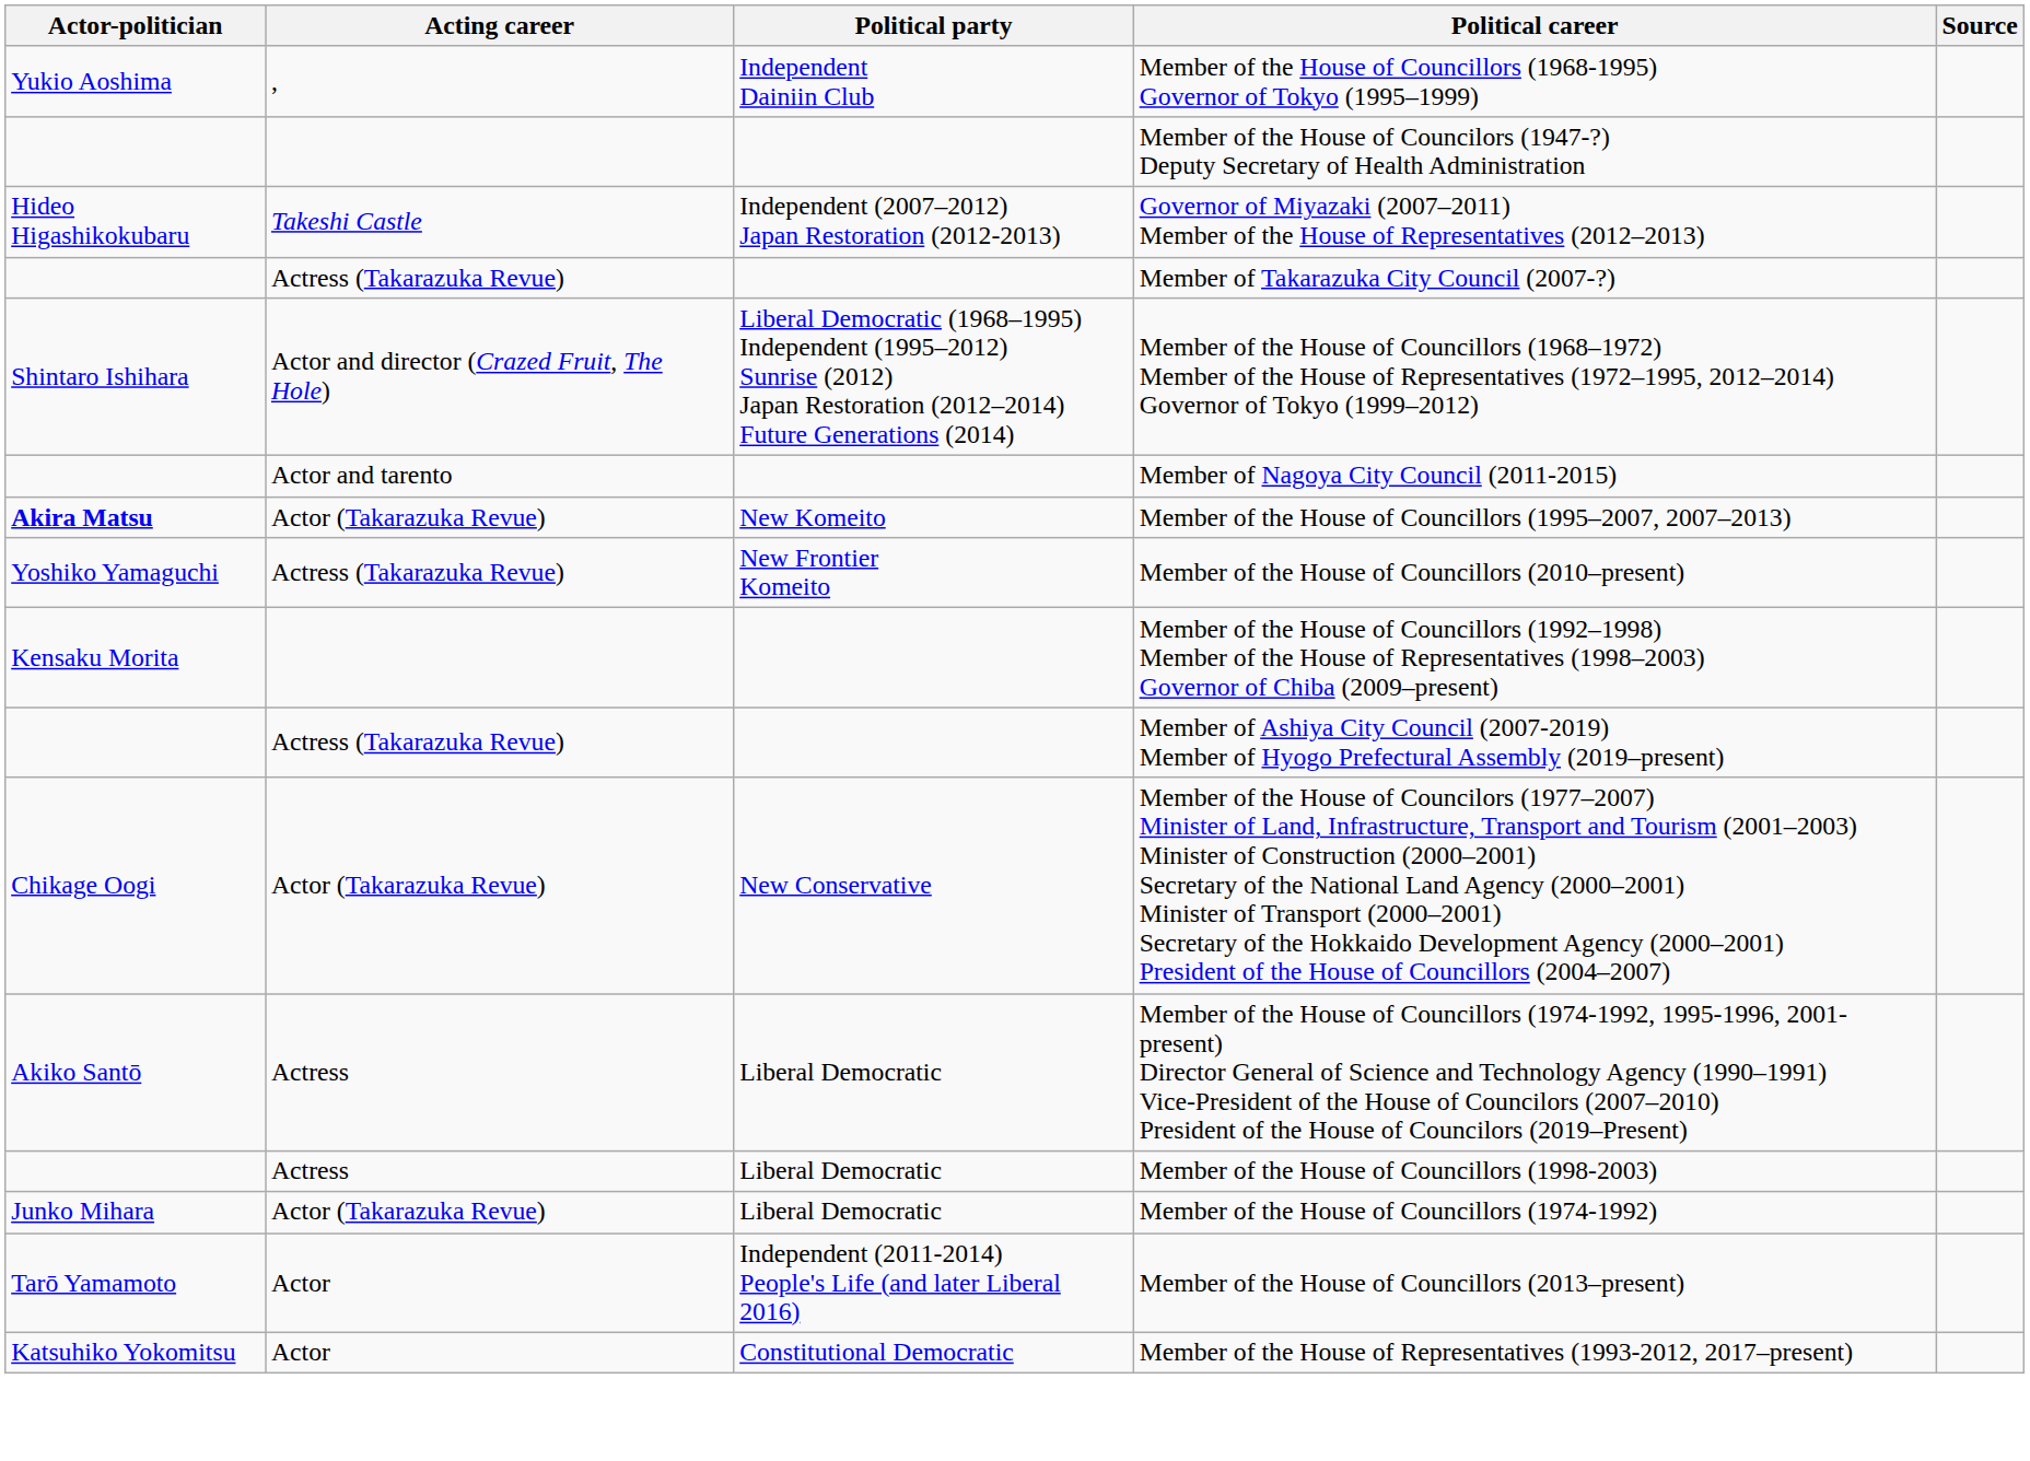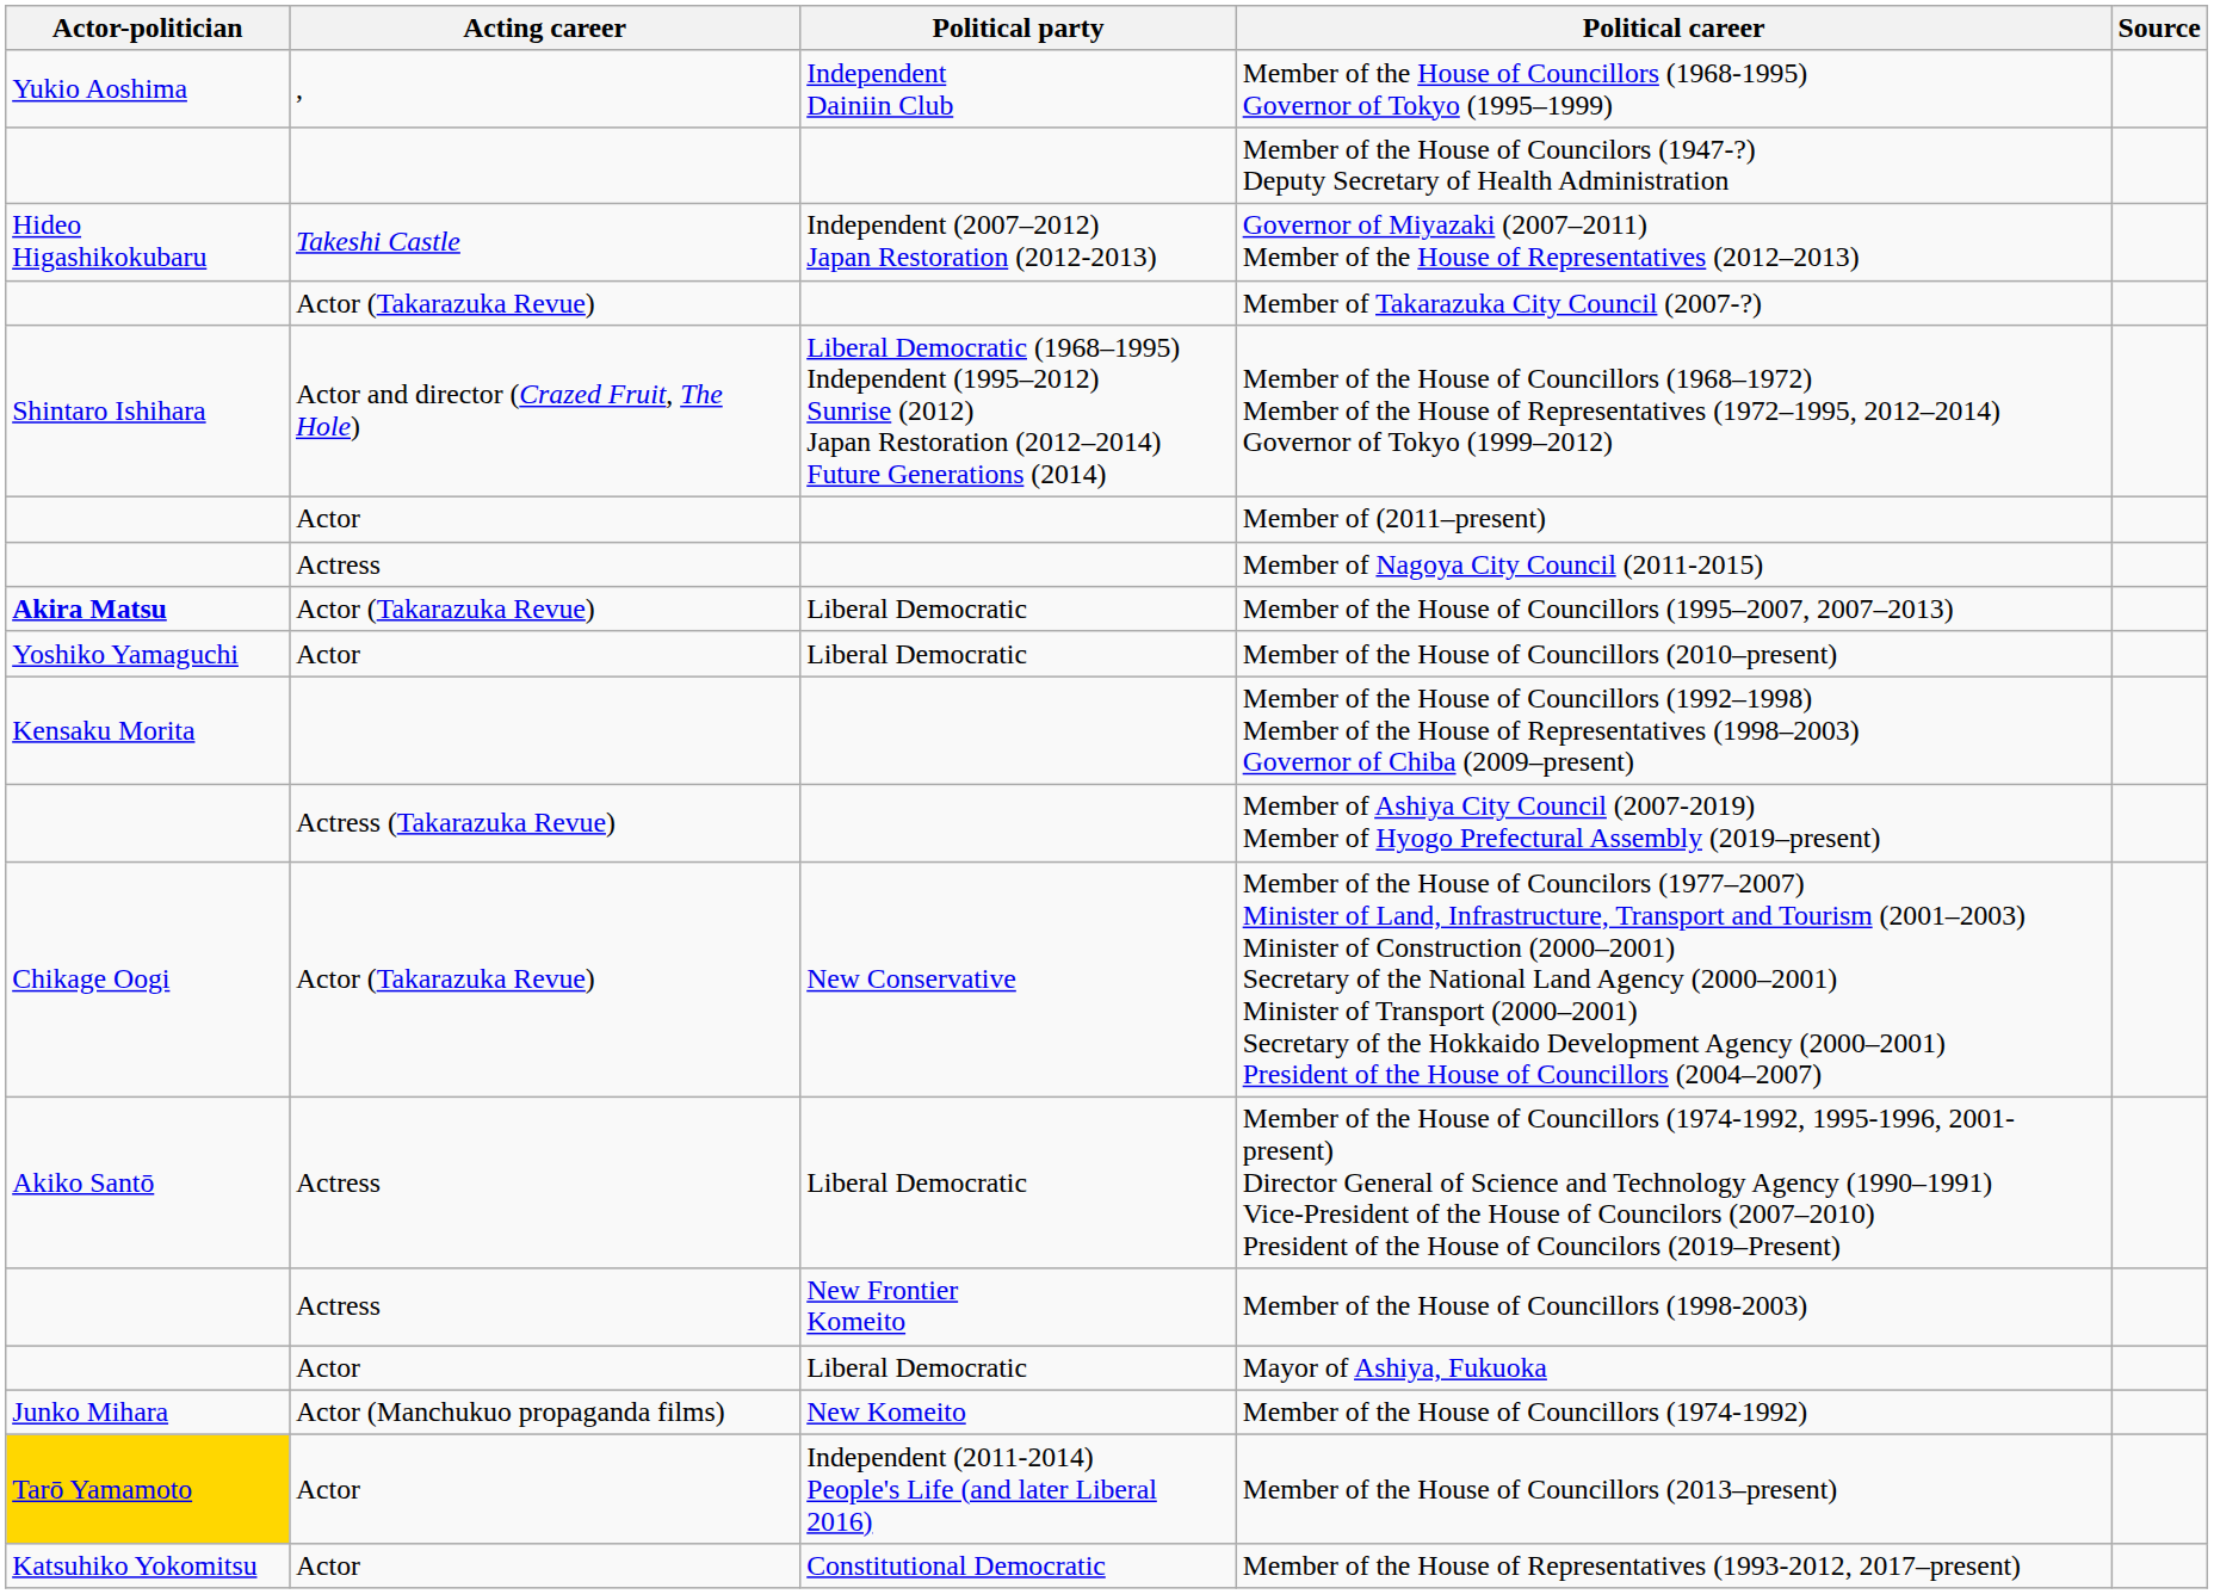 <table class="wikitable sortable">
 <tr>
 <th>Actor-politician</th>
 <th>Acting career</th>
 <th>Political party</th>
 <th>Political career</th>
 <th>Source</th>
 </tr>
 <tr>
 <td><a href='#'>Yukio Aoshima</a></td>
 <td><em></em>, <em></em></td>
 <td><a href='#'>Independent</a><br><a href='#'>Dainiin Club</a></td>
 <td>Member of the <a href='#'>House of Councillors</a> (1968-1995)<br><a href='#'>Governor of Tokyo</a> (1995–1999)</td>
 <td></td>
 </tr>
 <tr>
 <td></td>
 <td></td>
 <td></td>
 <td>Member of the House of Councilors (1947-?)<br>Deputy Secretary of Health Administration</td>
 <td></td>
 </tr>
 <tr>
 <td><a href='#'>Hideo Higashikokubaru</a></td>
 <td><em><a href='#'>Takeshi Castle</a></em></td>
 <td>Independent (2007–2012)<br><a href='#'>Japan Restoration</a> (2012-2013)</td>
 <td><a href='#'>Governor of Miyazaki</a> (2007–2011)<br>Member of the <a href='#'>House of Representatives</a> (2012–2013)</td>
 <td></td>
 </tr>
 <tr>
 <td></td>
-<td>Actress (<a href='#'>Takarazuka Revue</a>)</td>
+<td>Actor (<a href='#'>Takarazuka Revue</a>)</td>
 <td></td>
 <td>Member of <a href='#'>Takarazuka City Council</a> (2007-?)</td>
 <td></td>
 </tr>
 <tr>
 <td><a href='#'>Shintaro Ishihara</a></td>
 <td>Actor and director (<em><a href='#'>Crazed Fruit</a></em>, <em><a href='#'>The Hole</a></em>)</td>
 <td><a href='#'>Liberal Democratic</a> (1968–1995)<br>Independent (1995–2012)<br><a href='#'>Sunrise</a> (2012)<br>Japan Restoration (2012–2014)<br><a href='#'>Future Generations</a> (2014)</td>
 <td>Member of the House of Councillors (1968–1972)<br>Member of the House of Representatives (1972–1995, 2012–2014)<br>Governor of Tokyo (1999–2012)</td>
 <td></td>
 </tr>
 <tr>
 <td></td>
-<td>Actor and tarento</td>
+<td>Actor</td>
+<td></td>
+<td>Member of  (2011–present)</td>
+<td></td>
+</tr>
+<tr>
+<td></td>
+<td>Actress</td>
 <td></td>
 <td>Member of <a href='#'>Nagoya City Council</a> (2011-2015)</td>
 <td></td>
 </tr>
 <tr>
 <td><strong><a href='#'>Akira Matsu</a></strong></td>
 <td>Actor (<a href='#'>Takarazuka Revue</a>)</td>
-<td><a href='#'>New Komeito</a></td>
+<td>Liberal Democratic</td>
 <td>Member of the House of Councillors (1995–2007, 2007–2013)</td>
 <td></td>
 </tr>
 <tr>
 <td><a href='#'>Yoshiko Yamaguchi</a></td>
-<td>Actress (<a href='#'>Takarazuka Revue</a>)</td>
-<td><a href='#'>New Frontier</a><br><a href='#'>Komeito</a></td>
+<td>Actor</td>
+<td>Liberal Democratic</td>
 <td>Member of the House of Councillors (2010–present)</td>
 <td></td>
 </tr>
 <tr>
 <td><a href='#'>Kensaku Morita</a></td>
 <td></td>
 <td></td>
 <td>Member of the House of Councillors (1992–1998)<br>Member of the House of Representatives (1998–2003)<br><a href='#'>Governor of Chiba</a> (2009–present)</td>
 <td></td>
 </tr>
 <tr>
 <td></td>
 <td>Actress (<a href='#'>Takarazuka Revue</a>)</td>
 <td></td>
 <td>Member of <a href='#'>Ashiya City Council</a> (2007-2019)<br>Member of <a href='#'>Hyogo Prefectural Assembly</a> (2019–present)</td>
 <td></td>
 </tr>
 <tr>
 <td><a href='#'>Chikage Oogi</a></td>
 <td>Actor (<a href='#'>Takarazuka Revue</a>)</td>
 <td><a href='#'>New Conservative</a></td>
 <td>Member of the House of Councilors (1977–2007)<br><a href='#'>Minister of Land, Infrastructure, Transport and Tourism</a> (2001–2003)<br>Minister of Construction (2000–2001)<br>Secretary of the National Land Agency (2000–2001)<br>Minister of Transport (2000–2001)<br>Secretary of the Hokkaido Development Agency (2000–2001)<br><a href='#'>President of the House of Councillors</a> (2004–2007)</td>
 <td></td>
 </tr>
 <tr>
 <td><a href='#'>Akiko Santō</a></td>
 <td>Actress</td>
 <td>Liberal Democratic</td>
 <td>Member of the House of Councillors (1974-1992, 1995-1996, 2001-present)<br>Director General of Science and Technology Agency (1990–1991)<br>Vice-President of the House of Councilors (2007–2010)<br>President of the House of Councilors (2019–Present)</td>
 <td></td>
 </tr>
 <tr>
 <td></td>
 <td>Actress</td>
-<td>Liberal Democratic</td>
+<td><a href='#'>New Frontier</a><br><a href='#'>Komeito</a></td>
 <td>Member of the House of Councillors (1998-2003)</td>
 <td></td>
 </tr>
 <tr>
+<td></td>
+<td>Actor</td>
+<td>Liberal Democratic</td>
+<td>Mayor of <a href='#'>Ashiya, Fukuoka</a></td>
+<td></td>
+</tr>
+<tr>
 <td><a href='#'>Junko Mihara</a></td>
-<td>Actor (<a href='#'>Takarazuka Revue</a>)</td>
-<td>Liberal Democratic</td>
+<td>Actor (Manchukuo propaganda films)</td>
+<td><a href='#'>New Komeito</a></td>
 <td>Member of the House of Councillors (1974-1992)</td>
 <td></td>
 </tr>
 <tr>
-<td><a href='#'>Tarō Yamamoto</a></td>
+<td style="background: gold;"><a href='#'>Tarō Yamamoto</a></td>
 <td>Actor</td>
 <td>Independent (2011-2014)<br><a href='#'>People's Life (and later Liberal 2016)</a></td>
 <td>Member of the House of Councillors (2013–present)</td>
 <td></td>
 </tr>
 <tr>
 <td><a href='#'>Katsuhiko Yokomitsu</a></td>
 <td>Actor</td>
 <td><a href='#'>Constitutional Democratic</a></td>
 <td>Member of the House of Representatives (1993-2012, 2017–present)</td>
 <td></td>
 </tr>
 </table>
